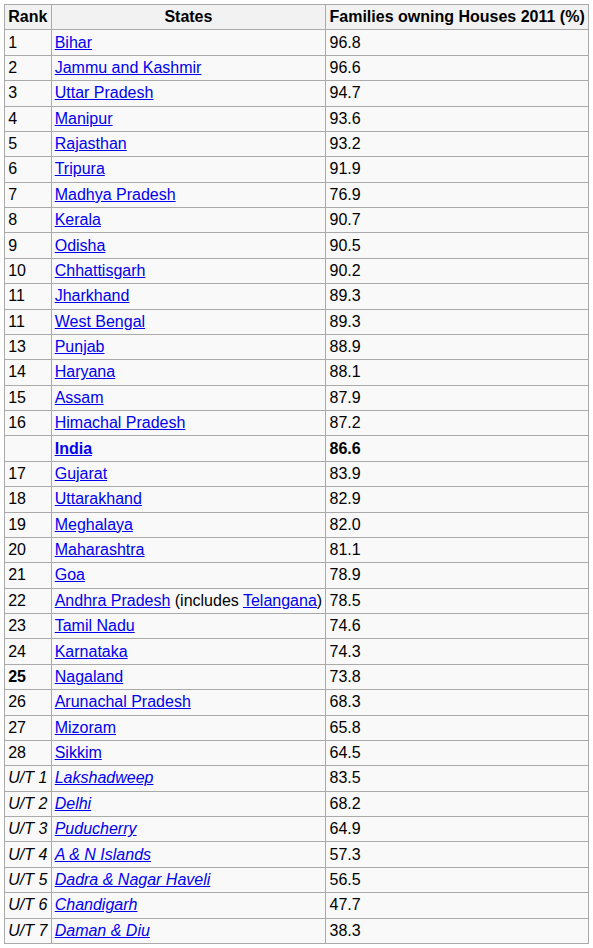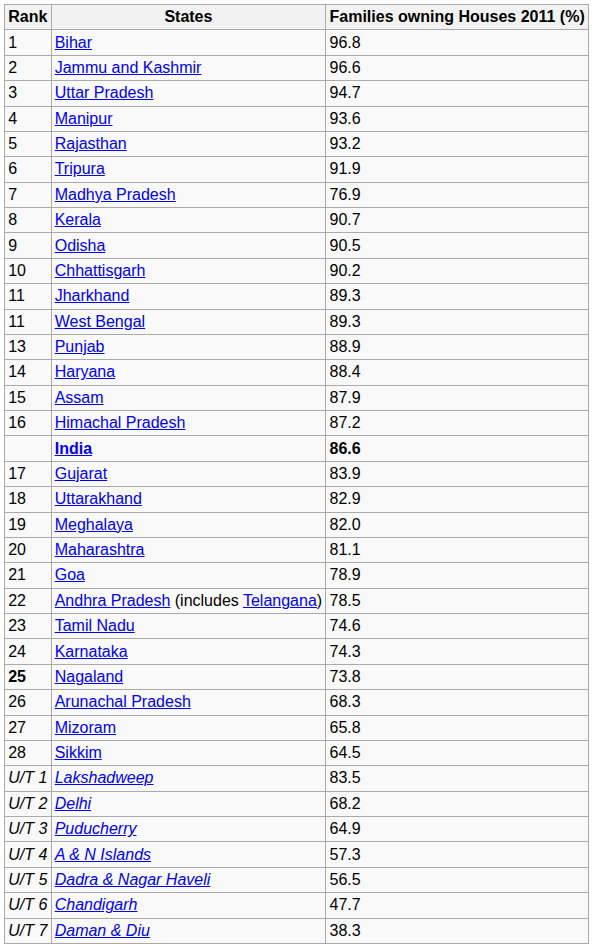 <table class="wikitable sortable">
 <tr>
 <th>Rank</th>
 <th>States</th>
 <th>Families owning Houses 2011 (%)</th>
 </tr>
 <tr>
 <td>1</td>
 <td><a href='#'>Bihar</a></td>
 <td>96.8</td>
 </tr>
 <tr>
 <td>2</td>
 <td><a href='#'>Jammu and Kashmir</a></td>
 <td>96.6</td>
 </tr>
 <tr>
 <td>3</td>
 <td><a href='#'>Uttar Pradesh</a></td>
 <td>94.7</td>
 </tr>
 <tr>
 <td>4</td>
 <td><a href='#'>Manipur</a></td>
 <td>93.6</td>
 </tr>
 <tr>
 <td>5</td>
 <td><a href='#'>Rajasthan</a></td>
 <td>93.2</td>
 </tr>
 <tr>
 <td>6</td>
 <td><a href='#'>Tripura</a></td>
 <td>91.9</td>
 </tr>
 <tr>
 <td>7</td>
 <td><a href='#'>Madhya Pradesh</a></td>
 <td>76.9</td>
 </tr>
 <tr>
 <td>8</td>
 <td><a href='#'>Kerala</a></td>
 <td>90.7</td>
 </tr>
 <tr>
 <td>9</td>
 <td><a href='#'>Odisha</a></td>
 <td>90.5</td>
 </tr>
 <tr>
 <td>10</td>
 <td><a href='#'>Chhattisgarh</a></td>
 <td>90.2</td>
 </tr>
 <tr>
 <td>11</td>
 <td><a href='#'>Jharkhand</a></td>
 <td>89.3</td>
 </tr>
 <tr>
 <td>11</td>
 <td><a href='#'>West Bengal</a></td>
 <td>89.3</td>
 </tr>
 <tr>
 <td>13</td>
 <td><a href='#'>Punjab</a></td>
 <td>88.9</td>
 </tr>
 <tr>
 <td>14</td>
 <td><a href='#'>Haryana</a></td>
-<td>88.1</td>
+<td>88.4</td>
 </tr>
 <tr>
 <td>15</td>
 <td><a href='#'>Assam</a></td>
 <td>87.9</td>
 </tr>
 <tr>
 <td>16</td>
 <td><a href='#'>Himachal Pradesh</a></td>
 <td>87.2</td>
 </tr>
 <tr>
 <td></td>
 <td><strong><a href='#'>India</a></strong></td>
 <td><strong>86.6</strong></td>
 </tr>
 <tr>
 <td>17</td>
 <td><a href='#'>Gujarat</a></td>
 <td>83.9</td>
 </tr>
 <tr>
 <td>18</td>
 <td><a href='#'>Uttarakhand</a></td>
 <td>82.9</td>
 </tr>
 <tr>
 <td>19</td>
 <td><a href='#'>Meghalaya</a></td>
 <td>82.0</td>
 </tr>
 <tr>
 <td>20</td>
 <td><a href='#'>Maharashtra</a></td>
 <td>81.1</td>
 </tr>
 <tr>
 <td>21</td>
 <td><a href='#'>Goa</a></td>
 <td>78.9</td>
 </tr>
 <tr>
 <td>22</td>
 <td><a href='#'>Andhra Pradesh</a> (includes <a href='#'>Telangana</a>)</td>
 <td>78.5</td>
 </tr>
 <tr>
 <td>23</td>
 <td><a href='#'>Tamil Nadu</a></td>
 <td>74.6</td>
 </tr>
 <tr>
 <td>24</td>
 <td><a href='#'>Karnataka</a></td>
 <td>74.3</td>
 </tr>
 <tr>
 <td><strong>25</strong></td>
 <td><a href='#'>Nagaland</a></td>
 <td>73.8</td>
 </tr>
 <tr>
 <td>26</td>
 <td><a href='#'>Arunachal Pradesh</a></td>
 <td>68.3</td>
 </tr>
 <tr>
 <td>27</td>
 <td><a href='#'>Mizoram</a></td>
 <td>65.8</td>
 </tr>
 <tr>
 <td>28</td>
 <td><a href='#'>Sikkim</a></td>
 <td>64.5</td>
 </tr>
 <tr>
 <td><em>U/T 1</em></td>
 <td><em><a href='#'>Lakshadweep</a></em></td>
 <td>83.5</td>
 </tr>
 <tr>
 <td><em>U/T 2</em></td>
 <td><em><a href='#'>Delhi</a></em></td>
 <td>68.2</td>
 </tr>
 <tr>
 <td><em>U/T 3</em></td>
 <td><em><a href='#'>Puducherry</a></em></td>
 <td>64.9</td>
 </tr>
 <tr>
 <td><em>U/T 4</em></td>
 <td><em><a href='#'>A & N Islands</a></em></td>
 <td>57.3</td>
 </tr>
 <tr>
 <td><em>U/T 5</em></td>
 <td><em><a href='#'>Dadra & Nagar Haveli</a></em></td>
 <td>56.5</td>
 </tr>
 <tr>
 <td><em>U/T 6</em></td>
 <td><em><a href='#'>Chandigarh</a></em></td>
 <td>47.7</td>
 </tr>
 <tr>
 <td><em>U/T 7</em></td>
 <td><em><a href='#'>Daman & Diu</a></em></td>
 <td>38.3</td>
 </tr>
 <tr>
 </tr>
 <tr>
 </tr>
 </table>
